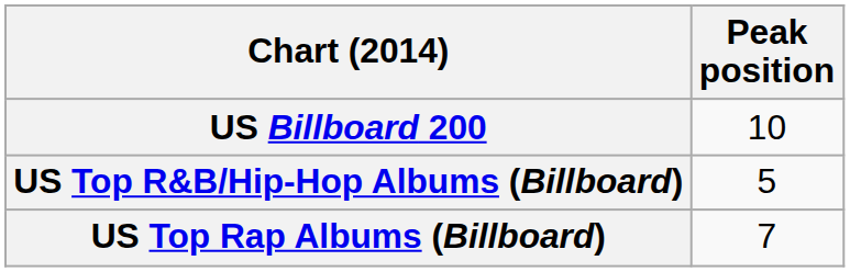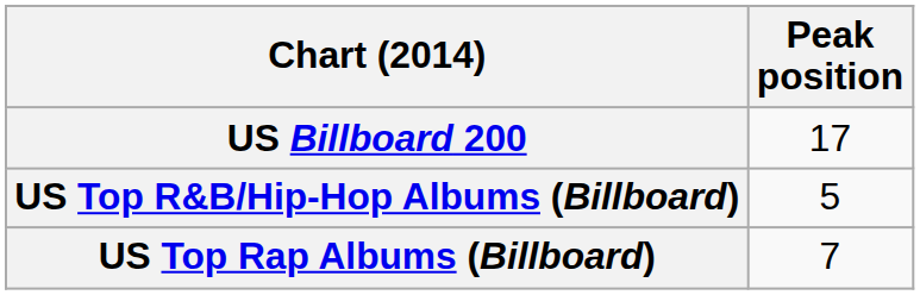 <table class="wikitable sortable plainrowheaders" style="text-align:center">
 <tr>
 <th scope="col">Chart (2014)</th>
 <th scope="col">Peak<br> position</th>
 </tr>
 <tr>
 <th scope="row">US <a href='#'><em>Billboard</em> 200</a></th>
-<td>10</td>
+<td>17</td>
 </tr>
 <tr>
 <th scope="row">US <a href='#'>Top R&B/Hip-Hop Albums</a> (<em>Billboard</em>)</th>
 <td>5</td>
 </tr>
 <tr>
 <th scope="row">US <a href='#'>Top Rap Albums</a> (<em>Billboard</em>)</th>
 <td>7</td>
 </tr>
 </table>
